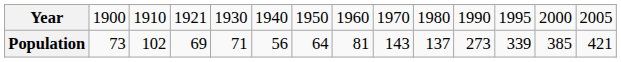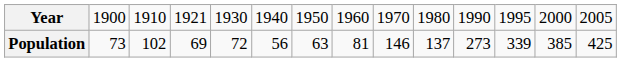 <table class="wikitable" style="text-align:right;">
 <tr>
 <th>Year</th>
 <td>1900</td>
 <td>1910</td>
 <td>1921</td>
 <td>1930</td>
 <td>1940</td>
 <td>1950</td>
 <td>1960</td>
 <td>1970</td>
 <td>1980</td>
 <td>1990</td>
 <td>1995</td>
 <td>2000</td>
 <td>2005</td>
 </tr>
 <tr>
 <th>Population</th>
 <td>73</td>
 <td>102</td>
 <td>69</td>
-<td>71</td>
+<td>72</td>
 <td>56</td>
-<td>64</td>
+<td>63</td>
 <td>81</td>
-<td>143</td>
+<td>146</td>
 <td>137</td>
 <td>273</td>
 <td>339</td>
 <td>385</td>
-<td>421</td>
+<td>425</td>
 </tr>
 </table>
